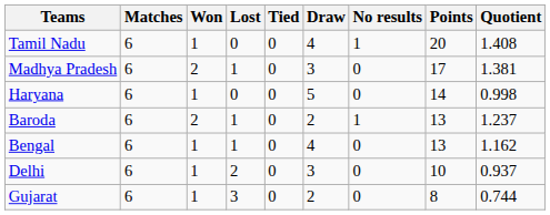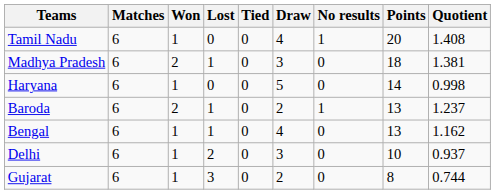 <table class="wikitable sortable">
 <tr>
 <th>Teams</th>
 <th>Matches</th>
 <th>Won</th>
 <th>Lost</th>
 <th>Tied</th>
 <th>Draw</th>
 <th>No results</th>
 <th>Points</th>
 <th>Quotient</th>
 </tr>
 <tr -bgcolor="#ccffcc">
 <td><a href='#'>Tamil Nadu</a></td>
 <td>6</td>
 <td>1</td>
 <td>0</td>
 <td>0</td>
 <td>4</td>
 <td>1</td>
 <td>20</td>
 <td>1.408</td>
 </tr>
 <tr -bgcolor="#ccffcc">
 <td><a href='#'>Madhya Pradesh</a></td>
 <td>6</td>
 <td>2</td>
 <td>1</td>
 <td>0</td>
 <td>3</td>
 <td>0</td>
-<td>17</td>
+<td>18</td>
 <td>1.381</td>
 </tr>
 <tr -bgcolor="#ccffcc">
 <td><a href='#'>Haryana</a></td>
 <td>6</td>
 <td>1</td>
 <td>0</td>
 <td>0</td>
 <td>5</td>
 <td>0</td>
 <td>14</td>
 <td>0.998</td>
 </tr>
 <tr>
 <td><a href='#'>Baroda</a></td>
 <td>6</td>
 <td>2</td>
 <td>1</td>
 <td>0</td>
 <td>2</td>
 <td>1</td>
 <td>13</td>
 <td>1.237</td>
 </tr>
 <tr>
 <td><a href='#'>Bengal</a></td>
 <td>6</td>
 <td>1</td>
 <td>1</td>
 <td>0</td>
 <td>4</td>
 <td>0</td>
 <td>13</td>
 <td>1.162</td>
 </tr>
 <tr>
 <td><a href='#'>Delhi</a></td>
 <td>6</td>
 <td>1</td>
 <td>2</td>
 <td>0</td>
 <td>3</td>
 <td>0</td>
 <td>10</td>
 <td>0.937</td>
 </tr>
 <tr -bgcolor="#FFCCCC">
 <td><a href='#'>Gujarat</a></td>
 <td>6</td>
 <td>1</td>
 <td>3</td>
 <td>0</td>
 <td>2</td>
 <td>0</td>
 <td>8</td>
 <td>0.744</td>
 </tr>
 </table>
